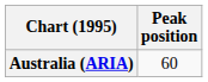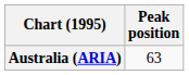 <table class="wikitable plainrowheaders" style="text-align:center">
 <tr>
 <th>Chart (1995)</th>
 <th>Peak<br>position</th>
 </tr>
 <tr>
 <th scope="row">Australia (<a href='#'>ARIA</a>)</th>
-<td>60</td>
+<td>63</td>
 </tr>
 </table>
